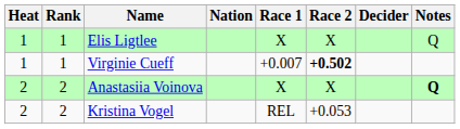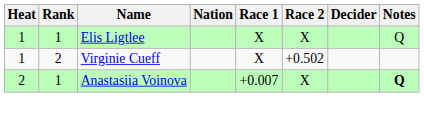 <table class="wikitable sortable" style="text-align:center">
 <tr>
 <th>Heat</th>
 <th>Rank</th>
 <th>Name</th>
 <th>Nation</th>
 <th>Race 1</th>
 <th>Race 2</th>
 <th>Decider</th>
 <th>Notes</th>
 </tr>
 <tr bgcolor=bbffbb>
 <td>1</td>
 <td>1</td>
 <td align=left><a href='#'>Elis Ligtlee</a></td>
 <td align=left></td>
 <td>X</td>
 <td>X</td>
 <td></td>
 <td>Q</td>
 </tr>
 <tr>
 <td>1</td>
-<td>1</td>
+<td>2</td>
 <td align=left><a href='#'>Virginie Cueff</a></td>
 <td align=left></td>
-<td>+0.007</td>
-<td><strong>+0.502</strong></td>
+<td>X</td>
+<td>+0.502</td>
 <td></td>
 <td></td>
 </tr>
 <tr bgcolor=bbffbb>
 <td>2</td>
-<td>2</td>
+<td>1</td>
 <td align=left><a href='#'>Anastasiia Voinova</a></td>
 <td align=left></td>
-<td>X</td>
+<td>+0.007</td>
 <td>X</td>
 <td></td>
 <td><strong>Q</strong></td>
 </tr>
-<tr>
-<td>2</td>
-<td>2</td>
-<td align=left><a href='#'>Kristina Vogel</a></td>
-<td align=left></td>
-<td>REL</td>
-<td>+0.053</td>
-<td></td>
-<td></td>
-</tr>
 </table>
